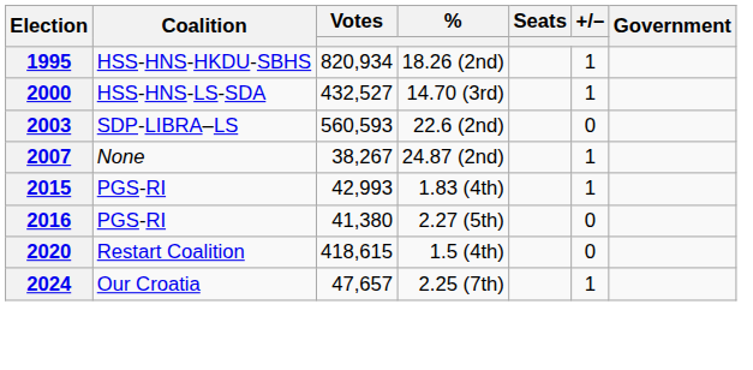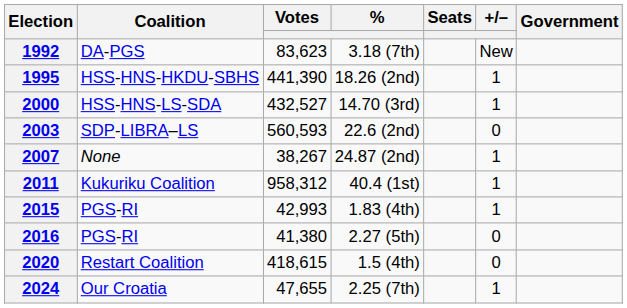 <table class="wikitable" style="text-align: left;">
 <tr>
 <th rowspan=2>Election</th>
 <th rowspan=2>Coalition</th>
 <th>Votes</th>
 <th>%</th>
 <th>Seats</th>
 <th>+/–</th>
 <th rowspan=2>Government</th>
 </tr>
 <tr>
 <th colspan="2"></th>
 <th colspan=2></th>
 </tr>
 <tr>
+<th><a href='#'>1992</a></th>
+<td><a href='#'>DA</a>-<a href='#'>PGS</a></td>
+<td align=right>83,623</td>
+<td align=right>3.18 (7th)</td>
+<td></td>
+<td align=center>New</td>
+<td></td>
+</tr>
+<tr>
 <th><a href='#'>1995</a></th>
 <td><a href='#'>HSS</a>-<a href='#'>HNS</a>-<a href='#'>HKDU</a>-<a href='#'>SBHS</a></td>
-<td align=right>820,934</td>
+<td align=right>441,390</td>
 <td align=right>18.26 (2nd)</td>
 <td></td>
 <td align=center> 1</td>
 <td></td>
 </tr>
 <tr>
 <th><a href='#'>2000</a></th>
 <td><a href='#'>HSS</a>-<a href='#'>HNS</a>-<a href='#'>LS</a>-<a href='#'>SDA</a></td>
 <td align=right>432,527</td>
 <td align=right>14.70 (3rd)</td>
 <td></td>
 <td align=center> 1</td>
 <td></td>
 </tr>
 <tr>
 <th><a href='#'>2003</a></th>
 <td><a href='#'>SDP</a>-<a href='#'>LIBRA</a>–<a href='#'>LS</a></td>
 <td align=right>560,593</td>
 <td align=right>22.6 (2nd)</td>
 <td></td>
 <td align=center> 0</td>
 <td></td>
 </tr>
 <tr>
 <th><a href='#'>2007</a></th>
 <td><em>None</em></td>
 <td align=right>38,267</td>
 <td align=right>24.87 (2nd)</td>
+<td></td>
+<td align=center> 1</td>
+<td></td>
+</tr>
+<tr>
+<th><a href='#'>2011</a></th>
+<td><a href='#'>Kukuriku Coalition</a></td>
+<td align=right>958,312</td>
+<td align=right>40.4 (1st)</td>
 <td></td>
 <td align=center> 1</td>
 <td></td>
 </tr>
 <tr>
 <th><a href='#'>2015</a></th>
 <td><a href='#'>PGS</a>-<a href='#'>RI</a></td>
 <td align=right>42,993</td>
 <td align=right>1.83 (4th)</td>
 <td></td>
 <td align=center> 1</td>
 <td></td>
 </tr>
 <tr>
 <th><a href='#'>2016</a></th>
 <td><a href='#'>PGS</a>-<a href='#'>RI</a></td>
 <td align=right>41,380</td>
 <td align=right>2.27 (5th)</td>
 <td></td>
 <td align=center> 0</td>
 <td></td>
 </tr>
 <tr>
 <th><a href='#'>2020</a></th>
 <td><a href='#'>Restart Coalition</a></td>
 <td align=right>418,615</td>
 <td align=right>1.5 (4th)</td>
 <td></td>
 <td align=center> 0</td>
 <td></td>
 </tr>
 <tr>
 <th><a href='#'>2024</a></th>
 <td align=left><a href='#'>Our Croatia</a></td>
-<td align=right>47,657</td>
+<td align=right>47,655</td>
 <td align=right>2.25 (7th)</td>
 <td></td>
 <td align=center> 1</td>
 <td></td>
 </tr>
 </table>
